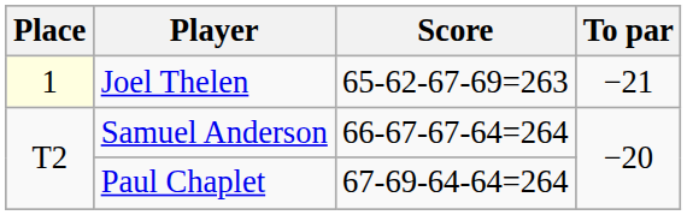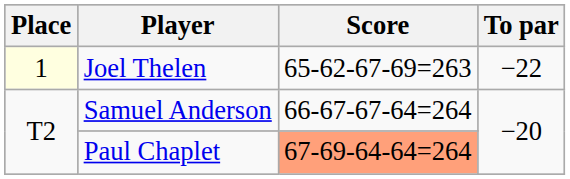 <table class="wikitable">
 <tr>
 <th>Place</th>
 <th>Player</th>
 <th>Score</th>
 <th>To par</th>
 </tr>
 <tr>
 <td align=center style="background: lightyellow;">1</td>
 <td> <a href='#'>Joel Thelen</a></td>
 <td align=right>65-62-67-69=263</td>
-<td align=center>−21</td>
+<td align=center>−22</td>
 </tr>
 <tr>
 <td rowspan=2 align=center>T2</td>
 <td> <a href='#'>Samuel Anderson</a></td>
 <td align=right>66-67-67-64=264</td>
 <td rowspan=2 align=center>−20</td>
 </tr>
 <tr>
 <td> <a href='#'>Paul Chaplet</a></td>
-<td align=right>67-69-64-64=264</td>
+<td align=right style="background: lightsalmon;">67-69-64-64=264</td>
 </tr>
 </table>
